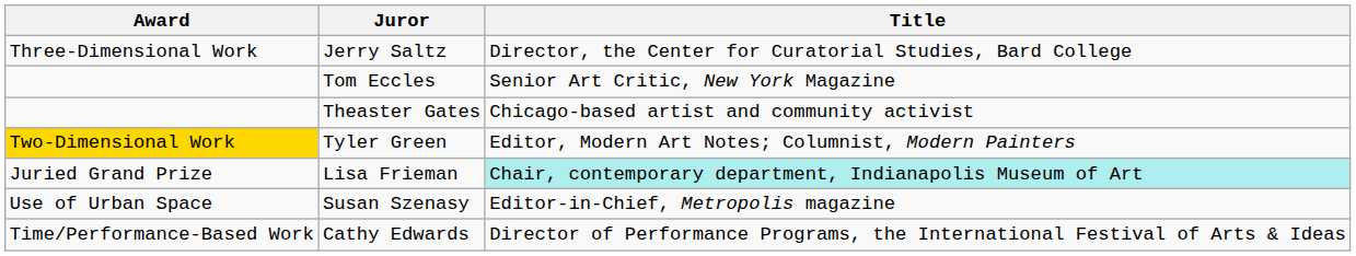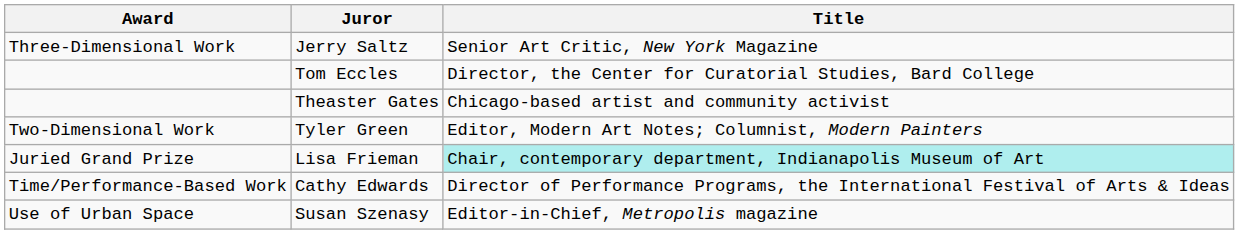 <table class="wikitable">
 <tr>
 <th>Award</th>
 <th>Juror</th>
 <th>Title</th>
 </tr>
 <tr>
 <td>Three-Dimensional Work</td>
 <td>Jerry Saltz</td>
-<td>Director, the Center for Curatorial Studies, Bard College</td>
+<td>Senior Art Critic, <em>New York</em> Magazine</td>
 </tr>
 <tr>
 <td></td>
 <td>Tom Eccles</td>
-<td>Senior Art Critic, <em>New York</em> Magazine</td>
+<td>Director, the Center for Curatorial Studies, Bard College</td>
 </tr>
 <tr>
 <td></td>
 <td>Theaster Gates</td>
 <td>Chicago-based artist and community activist</td>
 </tr>
 <tr>
-<td style="background: gold;">Two-Dimensional Work</td>
+<td>Two-Dimensional Work</td>
 <td>Tyler Green</td>
 <td>Editor, Modern Art Notes; Columnist, <em>Modern Painters</em></td>
 </tr>
 <tr>
 <td>Juried Grand Prize</td>
 <td>Lisa Frieman</td>
 <td style="background: paleturquoise;">Chair, contemporary department, Indianapolis Museum of Art</td>
 </tr>
 <tr>
+<td>Time/Performance-Based Work</td>
+<td>Cathy Edwards</td>
+<td>Director of Performance Programs, the International Festival of Arts & Ideas</td>
+</tr>
+<tr>
 <td>Use of Urban Space</td>
 <td>Susan Szenasy</td>
 <td>Editor-in-Chief, <em>Metropolis</em> magazine</td>
 </tr>
-<tr>
-<td>Time/Performance-Based Work</td>
-<td>Cathy Edwards</td>
-<td>Director of Performance Programs, the International Festival of Arts & Ideas</td>
-</tr>
 </table>
